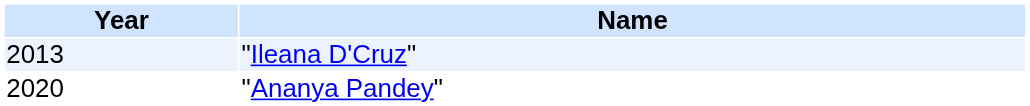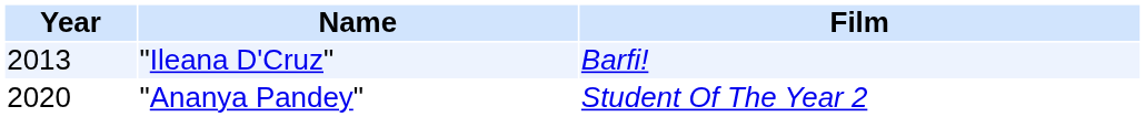 <table cellspacing="1" cellpadding="1" border="0" style="width:50%;">
 <tr style="background:#d1e4fd;">
 <th>Year</th>
 <th>Name</th>
+<th>Film</th>
 </tr>
 <tr style="background:#edf3fe;">
 <td>2013</td>
 <td>"<a href='#'>Ileana D'Cruz</a>"</td>
+<td><em><a href='#'>Barfi!</a></em></td>
 </tr>
 <tr>
 <td>2020</td>
 <td>"<a href='#'>Ananya Pandey</a>"</td>
+<td><em><a href='#'>Student Of The Year 2</a></em></td>
 </tr>
 </table>
